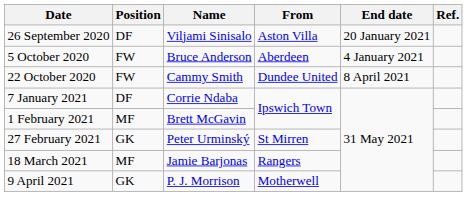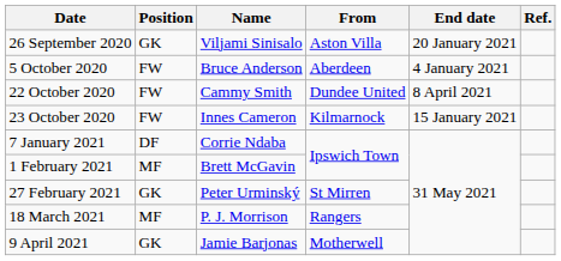 <table class="wikitable">
 <tr>
 <th>Date</th>
 <th>Position</th>
 <th>Name</th>
 <th>From</th>
 <th>End date</th>
 <th>Ref.</th>
 </tr>
 <tr>
 <td>26 September 2020</td>
-<td>DF</td>
+<td>GK</td>
 <td> <a href='#'>Viljami Sinisalo</a></td>
 <td> <a href='#'>Aston Villa</a></td>
 <td>20 January 2021</td>
 <td></td>
 </tr>
 <tr>
 <td>5 October 2020</td>
 <td>FW</td>
 <td><a href='#'>Bruce Anderson</a></td>
 <td><a href='#'>Aberdeen</a></td>
 <td>4 January 2021</td>
 <td></td>
 </tr>
 <tr>
 <td>22 October 2020</td>
 <td>FW</td>
 <td><a href='#'>Cammy Smith</a></td>
 <td><a href='#'>Dundee United</a></td>
 <td>8 April 2021</td>
+<td></td>
+</tr>
+<tr>
+<td>23 October 2020</td>
+<td>FW</td>
+<td><a href='#'>Innes Cameron</a></td>
+<td><a href='#'>Kilmarnock</a></td>
+<td>15 January 2021</td>
 <td></td>
 </tr>
 <tr>
 <td>7 January 2021</td>
 <td>DF</td>
 <td> <a href='#'>Corrie Ndaba</a></td>
 <td rowspan="2"> <a href='#'>Ipswich Town</a></td>
 <td rowspan="5">31 May 2021</td>
 <td></td>
 </tr>
 <tr>
 <td>1 February 2021</td>
 <td>MF</td>
 <td> <a href='#'>Brett McGavin</a></td>
 <td></td>
 </tr>
 <tr>
 <td>27 February 2021</td>
 <td>GK</td>
 <td> <a href='#'>Peter Urminský</a></td>
 <td><a href='#'>St Mirren</a></td>
 <td></td>
 </tr>
 <tr>
 <td>18 March 2021</td>
 <td>MF</td>
-<td><a href='#'>Jamie Barjonas</a></td>
+<td><a href='#'>P. J. Morrison</a></td>
 <td><a href='#'>Rangers</a></td>
 <td></td>
 </tr>
 <tr>
 <td>9 April 2021</td>
 <td>GK</td>
-<td><a href='#'>P. J. Morrison</a></td>
+<td><a href='#'>Jamie Barjonas</a></td>
 <td><a href='#'>Motherwell</a></td>
 <td></td>
 </tr>
 </table>
